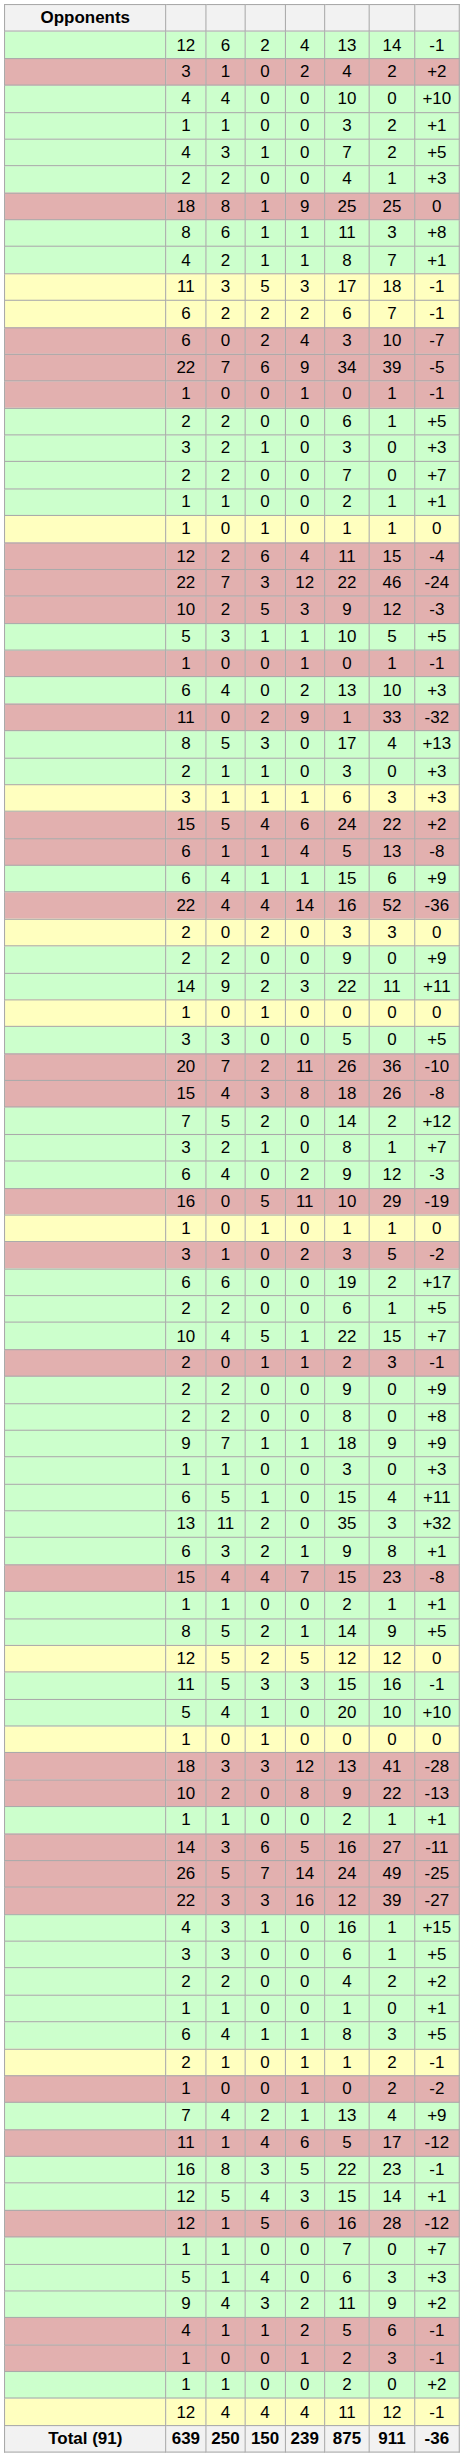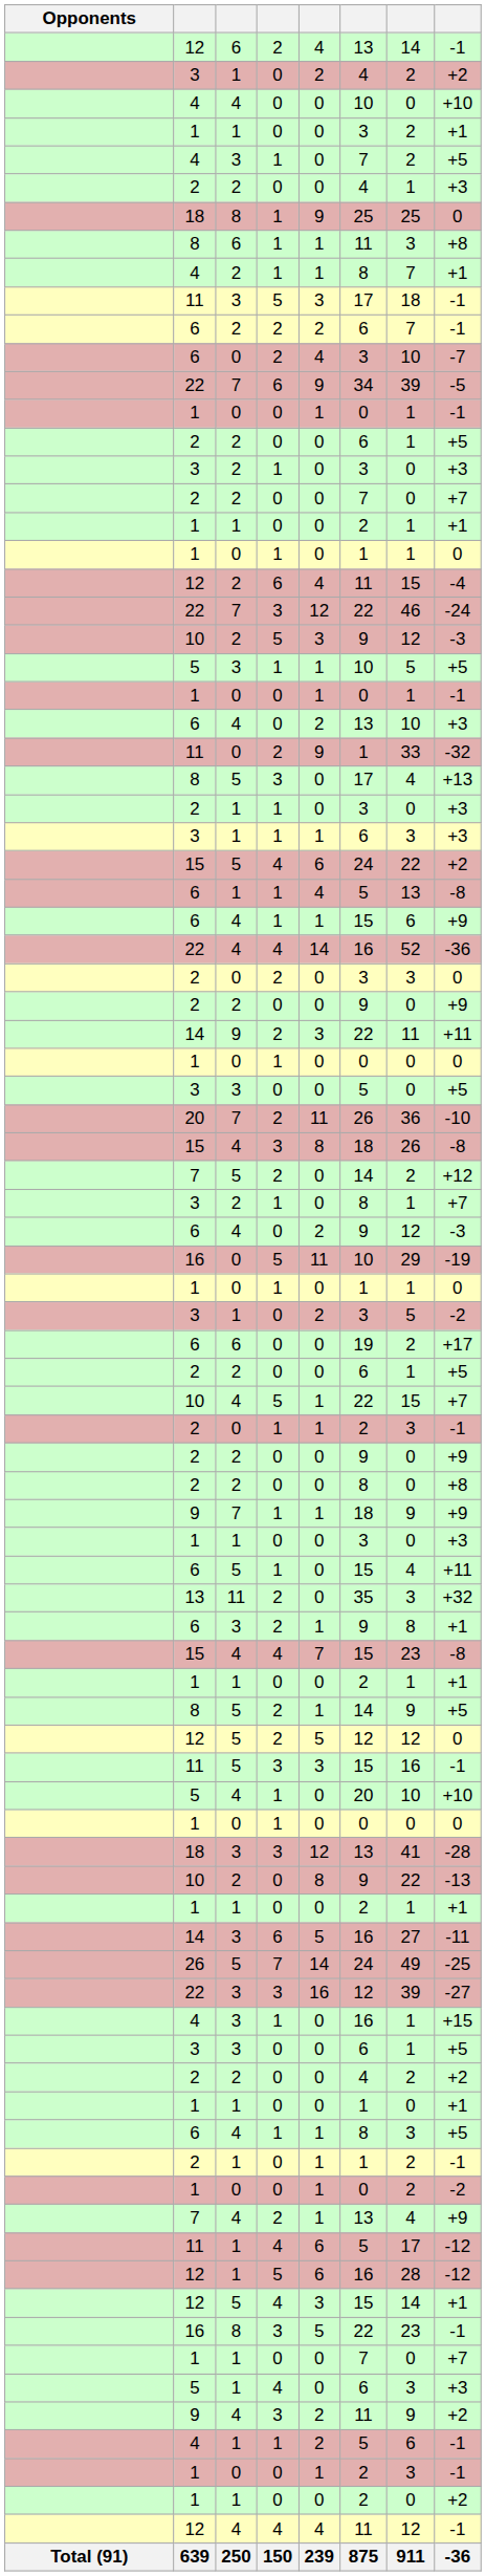 <table class="wikitable sortable" style="text-align:center">
 <tr style="color:black">
 <th style="width:145px">Opponents</th>
 <th width=30></th>
 <th width=30></th>
 <th width=30></th>
 <th width=30></th>
 <th width=35></th>
 <th width=35></th>
 <th width=35></th>
 </tr>
 <tr bgcolor="#CCFFCC">
 <td style="text-align:left"></td>
 <td>12</td>
 <td>6</td>
 <td>2</td>
 <td>4</td>
 <td>13</td>
 <td>14</td>
 <td>-1</td>
 </tr>
 <tr bgcolor="#e2b0af">
 <td style="text-align:left"></td>
 <td>3</td>
 <td>1</td>
 <td>0</td>
 <td>2</td>
 <td>4</td>
 <td>2</td>
 <td>+2</td>
 </tr>
 <tr bgcolor="#CCFFCC">
 <td style="text-align:left"></td>
 <td>4</td>
 <td>4</td>
 <td>0</td>
 <td>0</td>
 <td>10</td>
 <td>0</td>
 <td>+10</td>
 </tr>
 <tr bgcolor="#CCFFCC">
 <td style="text-align:left"></td>
 <td>1</td>
 <td>1</td>
 <td>0</td>
 <td>0</td>
 <td>3</td>
 <td>2</td>
 <td>+1</td>
 </tr>
 <tr bgcolor="#CCFFCC">
 <td style="text-align:left"></td>
 <td>4</td>
 <td>3</td>
 <td>1</td>
 <td>0</td>
 <td>7</td>
 <td>2</td>
 <td>+5</td>
 </tr>
 <tr bgcolor="#CCFFCC">
 <td style="text-align:left"></td>
 <td>2</td>
 <td>2</td>
 <td>0</td>
 <td>0</td>
 <td>4</td>
 <td>1</td>
 <td>+3</td>
 </tr>
 <tr bgcolor="#e2b0af">
 <td style="text-align:left"></td>
 <td>18</td>
 <td>8</td>
 <td>1</td>
 <td>9</td>
 <td>25</td>
 <td>25</td>
 <td>0</td>
 </tr>
 <tr bgcolor="#CCFFCC">
 <td style="text-align:left"></td>
 <td>8</td>
 <td>6</td>
 <td>1</td>
 <td>1</td>
 <td>11</td>
 <td>3</td>
 <td>+8</td>
 </tr>
 <tr bgcolor="#CCFFCC">
 <td style="text-align:left"></td>
 <td>4</td>
 <td>2</td>
 <td>1</td>
 <td>1</td>
 <td>8</td>
 <td>7</td>
 <td>+1</td>
 </tr>
 <tr bgcolor="#ffffbf">
 <td style="text-align:left"></td>
 <td>11</td>
 <td>3</td>
 <td>5</td>
 <td>3</td>
 <td>17</td>
 <td>18</td>
 <td>-1</td>
 </tr>
 <tr bgcolor="#ffffbf">
 <td style="text-align:left"></td>
 <td>6</td>
 <td>2</td>
 <td>2</td>
 <td>2</td>
 <td>6</td>
 <td>7</td>
 <td>-1</td>
 </tr>
 <tr bgcolor="#e2b0af">
 <td style="text-align:left"></td>
 <td>6</td>
 <td>0</td>
 <td>2</td>
 <td>4</td>
 <td>3</td>
 <td>10</td>
 <td>-7</td>
 </tr>
 <tr bgcolor="#e2b0af">
 <td style="text-align:left"></td>
 <td>22</td>
 <td>7</td>
 <td>6</td>
 <td>9</td>
 <td>34</td>
 <td>39</td>
 <td>-5</td>
 </tr>
 <tr bgcolor="#e2b0af">
 <td style="text-align:left"></td>
 <td>1</td>
 <td>0</td>
 <td>0</td>
 <td>1</td>
 <td>0</td>
 <td>1</td>
 <td>-1</td>
 </tr>
 <tr bgcolor="#CCFFCC">
 <td style="text-align:left"></td>
 <td>2</td>
 <td>2</td>
 <td>0</td>
 <td>0</td>
 <td>6</td>
 <td>1</td>
 <td>+5</td>
 </tr>
 <tr bgcolor="#CCFFCC">
 <td style="text-align:left"></td>
 <td>3</td>
 <td>2</td>
 <td>1</td>
 <td>0</td>
 <td>3</td>
 <td>0</td>
 <td>+3</td>
 </tr>
 <tr bgcolor="#CCFFCC">
 <td style="text-align:left"></td>
 <td>2</td>
 <td>2</td>
 <td>0</td>
 <td>0</td>
 <td>7</td>
 <td>0</td>
 <td>+7</td>
 </tr>
 <tr bgcolor="#CCFFCC">
 <td style="text-align:left"></td>
 <td>1</td>
 <td>1</td>
 <td>0</td>
 <td>0</td>
 <td>2</td>
 <td>1</td>
 <td>+1</td>
 </tr>
 <tr bgcolor="#ffffbf">
 <td style="text-align:left"></td>
 <td>1</td>
 <td>0</td>
 <td>1</td>
 <td>0</td>
 <td>1</td>
 <td>1</td>
 <td>0</td>
 </tr>
 <tr bgcolor="#e2b0af">
 <td style="text-align:left"></td>
 <td>12</td>
 <td>2</td>
 <td>6</td>
 <td>4</td>
 <td>11</td>
 <td>15</td>
 <td>-4</td>
 </tr>
 <tr bgcolor="#e2b0af">
 <td style="text-align:left"></td>
 <td>22</td>
 <td>7</td>
 <td>3</td>
 <td>12</td>
 <td>22</td>
 <td>46</td>
 <td>-24</td>
 </tr>
 <tr bgcolor="#e2b0af">
 <td style="text-align:left"></td>
 <td>10</td>
 <td>2</td>
 <td>5</td>
 <td>3</td>
 <td>9</td>
 <td>12</td>
 <td>-3</td>
 </tr>
 <tr bgcolor="#CCFFCC">
 <td style="text-align:left"></td>
 <td>5</td>
 <td>3</td>
 <td>1</td>
 <td>1</td>
 <td>10</td>
 <td>5</td>
 <td>+5</td>
 </tr>
 <tr bgcolor="#e2b0af">
 <td style="text-align:left"></td>
 <td>1</td>
 <td>0</td>
 <td>0</td>
 <td>1</td>
 <td>0</td>
 <td>1</td>
 <td>-1</td>
 </tr>
 <tr bgcolor="#CCFFCC">
 <td style="text-align:left"></td>
 <td>6</td>
 <td>4</td>
 <td>0</td>
 <td>2</td>
 <td>13</td>
 <td>10</td>
 <td>+3</td>
 </tr>
 <tr bgcolor="#e2b0af">
 <td style="text-align:left"></td>
 <td>11</td>
 <td>0</td>
 <td>2</td>
 <td>9</td>
 <td>1</td>
 <td>33</td>
 <td>-32</td>
 </tr>
 <tr bgcolor="#CCFFCC">
 <td style="text-align:left"></td>
 <td>8</td>
 <td>5</td>
 <td>3</td>
 <td>0</td>
 <td>17</td>
 <td>4</td>
 <td>+13</td>
 </tr>
 <tr bgcolor="#CCFFCC">
 <td style="text-align:left"></td>
 <td>2</td>
 <td>1</td>
 <td>1</td>
 <td>0</td>
 <td>3</td>
 <td>0</td>
 <td>+3</td>
 </tr>
 <tr bgcolor="#ffffbf">
 <td style="text-align:left"></td>
 <td>3</td>
 <td>1</td>
 <td>1</td>
 <td>1</td>
 <td>6</td>
 <td>3</td>
 <td>+3</td>
 </tr>
 <tr bgcolor="#e2b0af">
 <td style="text-align:left"></td>
 <td>15</td>
 <td>5</td>
 <td>4</td>
 <td>6</td>
 <td>24</td>
 <td>22</td>
 <td>+2</td>
 </tr>
 <tr bgcolor="#e2b0af">
 <td style="text-align:left"></td>
 <td>6</td>
 <td>1</td>
 <td>1</td>
 <td>4</td>
 <td>5</td>
 <td>13</td>
 <td>-8</td>
 </tr>
 <tr bgcolor="#CCFFCC">
 <td style="text-align:left"></td>
 <td>6</td>
 <td>4</td>
 <td>1</td>
 <td>1</td>
 <td>15</td>
 <td>6</td>
 <td>+9</td>
 </tr>
 <tr bgcolor="#e2b0af">
 <td style="text-align:left"></td>
 <td>22</td>
 <td>4</td>
 <td>4</td>
 <td>14</td>
 <td>16</td>
 <td>52</td>
 <td>-36</td>
 </tr>
 <tr bgcolor="#ffffbf">
 <td style="text-align:left"></td>
 <td>2</td>
 <td>0</td>
 <td>2</td>
 <td>0</td>
 <td>3</td>
 <td>3</td>
 <td>0</td>
 </tr>
 <tr bgcolor="#CCFFCC">
 <td style="text-align:left"></td>
 <td>2</td>
 <td>2</td>
 <td>0</td>
 <td>0</td>
 <td>9</td>
 <td>0</td>
 <td>+9</td>
 </tr>
 <tr bgcolor="#CCFFCC">
 <td style="text-align:left"></td>
 <td>14</td>
 <td>9</td>
 <td>2</td>
 <td>3</td>
 <td>22</td>
 <td>11</td>
 <td>+11</td>
 </tr>
 <tr bgcolor="#ffffbf">
 <td style="text-align:left"></td>
 <td>1</td>
 <td>0</td>
 <td>1</td>
 <td>0</td>
 <td>0</td>
 <td>0</td>
 <td>0</td>
 </tr>
 <tr bgcolor="#CCFFCC">
 <td style="text-align:left"></td>
 <td>3</td>
 <td>3</td>
 <td>0</td>
 <td>0</td>
 <td>5</td>
 <td>0</td>
 <td>+5</td>
 </tr>
 <tr bgcolor="#e2b0af">
 <td style="text-align:left"></td>
 <td>20</td>
 <td>7</td>
 <td>2</td>
 <td>11</td>
 <td>26</td>
 <td>36</td>
 <td>-10</td>
 </tr>
 <tr bgcolor="#e2b0af">
 <td style="text-align:left"></td>
 <td>15</td>
 <td>4</td>
 <td>3</td>
 <td>8</td>
 <td>18</td>
 <td>26</td>
 <td>-8</td>
 </tr>
 <tr bgcolor="#CCFFCC">
 <td style="text-align:left"></td>
 <td>7</td>
 <td>5</td>
 <td>2</td>
 <td>0</td>
 <td>14</td>
 <td>2</td>
 <td>+12</td>
 </tr>
 <tr bgcolor="#CCFFCC">
 <td style="text-align:left"></td>
 <td>3</td>
 <td>2</td>
 <td>1</td>
 <td>0</td>
 <td>8</td>
 <td>1</td>
 <td>+7</td>
 </tr>
 <tr bgcolor="#CCFFCC">
 <td style="text-align:left"></td>
 <td>6</td>
 <td>4</td>
 <td>0</td>
 <td>2</td>
 <td>9</td>
 <td>12</td>
 <td>-3</td>
 </tr>
 <tr bgcolor="#e2b0af">
 <td style="text-align:left"></td>
 <td>16</td>
 <td>0</td>
 <td>5</td>
 <td>11</td>
 <td>10</td>
 <td>29</td>
 <td>-19</td>
 </tr>
 <tr bgcolor="#ffffbf">
 <td style="text-align:left"></td>
 <td>1</td>
 <td>0</td>
 <td>1</td>
 <td>0</td>
 <td>1</td>
 <td>1</td>
 <td>0</td>
 </tr>
 <tr bgcolor="#e2b0af">
 <td style="text-align:left"></td>
 <td>3</td>
 <td>1</td>
 <td>0</td>
 <td>2</td>
 <td>3</td>
 <td>5</td>
 <td>-2</td>
 </tr>
 <tr bgcolor="#CCFFCC">
 <td style="text-align:left"></td>
 <td>6</td>
 <td>6</td>
 <td>0</td>
 <td>0</td>
 <td>19</td>
 <td>2</td>
 <td>+17</td>
 </tr>
 <tr bgcolor="#CCFFCC">
 <td style="text-align:left"></td>
 <td>2</td>
 <td>2</td>
 <td>0</td>
 <td>0</td>
 <td>6</td>
 <td>1</td>
 <td>+5</td>
 </tr>
 <tr bgcolor="#CCFFCC">
 <td style="text-align:left"></td>
 <td>10</td>
 <td>4</td>
 <td>5</td>
 <td>1</td>
 <td>22</td>
 <td>15</td>
 <td>+7</td>
 </tr>
 <tr bgcolor="#e2b0af">
 <td style="text-align:left"></td>
 <td>2</td>
 <td>0</td>
 <td>1</td>
 <td>1</td>
 <td>2</td>
 <td>3</td>
 <td>-1</td>
 </tr>
 <tr bgcolor="#CCFFCC">
 <td style="text-align:left"></td>
 <td>2</td>
 <td>2</td>
 <td>0</td>
 <td>0</td>
 <td>9</td>
 <td>0</td>
 <td>+9</td>
 </tr>
 <tr bgcolor="#CCFFCC">
 <td style="text-align:left"></td>
 <td>2</td>
 <td>2</td>
 <td>0</td>
 <td>0</td>
 <td>8</td>
 <td>0</td>
 <td>+8</td>
 </tr>
 <tr bgcolor="#CCFFCC">
 <td style="text-align:left"></td>
 <td>9</td>
 <td>7</td>
 <td>1</td>
 <td>1</td>
 <td>18</td>
 <td>9</td>
 <td>+9</td>
 </tr>
 <tr bgcolor="#CCFFCC">
 <td style="text-align:left"></td>
 <td>1</td>
 <td>1</td>
 <td>0</td>
 <td>0</td>
 <td>3</td>
 <td>0</td>
 <td>+3</td>
 </tr>
 <tr bgcolor="#CCFFCC">
 <td style="text-align:left"></td>
 <td>6</td>
 <td>5</td>
 <td>1</td>
 <td>0</td>
 <td>15</td>
 <td>4</td>
 <td>+11</td>
 </tr>
 <tr bgcolor="#CCFFCC">
 <td style="text-align:left"></td>
 <td>13</td>
 <td>11</td>
 <td>2</td>
 <td>0</td>
 <td>35</td>
 <td>3</td>
 <td>+32</td>
 </tr>
 <tr bgcolor="#CCFFCC">
 <td style="text-align:left"></td>
 <td>6</td>
 <td>3</td>
 <td>2</td>
 <td>1</td>
 <td>9</td>
 <td>8</td>
 <td>+1</td>
 </tr>
 <tr bgcolor="#e2b0af">
 <td style="text-align:left"></td>
 <td>15</td>
 <td>4</td>
 <td>4</td>
 <td>7</td>
 <td>15</td>
 <td>23</td>
 <td>-8</td>
 </tr>
 <tr bgcolor="#CCFFCC">
 <td style="text-align:left"></td>
 <td>1</td>
 <td>1</td>
 <td>0</td>
 <td>0</td>
 <td>2</td>
 <td>1</td>
 <td>+1</td>
 </tr>
 <tr bgcolor="#CCFFCC">
 <td style="text-align:left"></td>
 <td>8</td>
 <td>5</td>
 <td>2</td>
 <td>1</td>
 <td>14</td>
 <td>9</td>
 <td>+5</td>
 </tr>
 <tr bgcolor="#ffffbf">
 <td style="text-align:left"></td>
 <td>12</td>
 <td>5</td>
 <td>2</td>
 <td>5</td>
 <td>12</td>
 <td>12</td>
 <td>0</td>
 </tr>
 <tr bgcolor="#CCFFCC">
 <td style="text-align:left"></td>
 <td>11</td>
 <td>5</td>
 <td>3</td>
 <td>3</td>
 <td>15</td>
 <td>16</td>
 <td>-1</td>
 </tr>
 <tr bgcolor="#CCFFCC">
 <td style="text-align:left"></td>
 <td>5</td>
 <td>4</td>
 <td>1</td>
 <td>0</td>
 <td>20</td>
 <td>10</td>
 <td>+10</td>
 </tr>
 <tr bgcolor="#ffffbf">
 <td style="text-align:left"></td>
 <td>1</td>
 <td>0</td>
 <td>1</td>
 <td>0</td>
 <td>0</td>
 <td>0</td>
 <td>0</td>
 </tr>
 <tr bgcolor="#e2b0af">
 <td style="text-align:left"></td>
 <td>18</td>
 <td>3</td>
 <td>3</td>
 <td>12</td>
 <td>13</td>
 <td>41</td>
 <td>-28</td>
 </tr>
 <tr bgcolor="#e2b0af">
 <td style="text-align:left"></td>
 <td>10</td>
 <td>2</td>
 <td>0</td>
 <td>8</td>
 <td>9</td>
 <td>22</td>
 <td>-13</td>
 </tr>
 <tr bgcolor="#CCFFCC">
 <td style="text-align:left"></td>
 <td>1</td>
 <td>1</td>
 <td>0</td>
 <td>0</td>
 <td>2</td>
 <td>1</td>
 <td>+1</td>
 </tr>
 <tr bgcolor="#e2b0af">
 <td style="text-align:left"></td>
 <td>14</td>
 <td>3</td>
 <td>6</td>
 <td>5</td>
 <td>16</td>
 <td>27</td>
 <td>-11</td>
 </tr>
 <tr bgcolor="#e2b0af">
 <td style="text-align:left"></td>
 <td>26</td>
 <td>5</td>
 <td>7</td>
 <td>14</td>
 <td>24</td>
 <td>49</td>
 <td>-25</td>
 </tr>
 <tr bgcolor="#e2b0af">
 <td style="text-align:left"></td>
 <td>22</td>
 <td>3</td>
 <td>3</td>
 <td>16</td>
 <td>12</td>
 <td>39</td>
 <td>-27</td>
 </tr>
 <tr bgcolor="#CCFFCC">
 <td style="text-align:left"></td>
 <td>4</td>
 <td>3</td>
 <td>1</td>
 <td>0</td>
 <td>16</td>
 <td>1</td>
 <td>+15</td>
 </tr>
 <tr bgcolor="#CCFFCC">
 <td style="text-align:left"></td>
 <td>3</td>
 <td>3</td>
 <td>0</td>
 <td>0</td>
 <td>6</td>
 <td>1</td>
 <td>+5</td>
 </tr>
 <tr bgcolor="#CCFFCC">
 <td style="text-align:left"></td>
 <td>2</td>
 <td>2</td>
 <td>0</td>
 <td>0</td>
 <td>4</td>
 <td>2</td>
 <td>+2</td>
 </tr>
 <tr bgcolor="#CCFFCC">
 <td style="text-align:left"></td>
 <td>1</td>
 <td>1</td>
 <td>0</td>
 <td>0</td>
 <td>1</td>
 <td>0</td>
 <td>+1</td>
 </tr>
 <tr bgcolor="#CCFFCC">
 <td style="text-align:left"></td>
 <td>6</td>
 <td>4</td>
 <td>1</td>
 <td>1</td>
 <td>8</td>
 <td>3</td>
 <td>+5</td>
 </tr>
 <tr bgcolor="#ffffbf">
 <td style="text-align:left"></td>
 <td>2</td>
 <td>1</td>
 <td>0</td>
 <td>1</td>
 <td>1</td>
 <td>2</td>
 <td>-1</td>
 </tr>
 <tr bgcolor="#e2b0af">
 <td style="text-align:left"></td>
 <td>1</td>
 <td>0</td>
 <td>0</td>
 <td>1</td>
 <td>0</td>
 <td>2</td>
 <td>-2</td>
 </tr>
 <tr bgcolor="#CCFFCC">
 <td style="text-align:left"></td>
 <td>7</td>
 <td>4</td>
 <td>2</td>
 <td>1</td>
 <td>13</td>
 <td>4</td>
 <td>+9</td>
 </tr>
 <tr bgcolor="#e2b0af">
 <td style="text-align:left"></td>
 <td>11</td>
 <td>1</td>
 <td>4</td>
 <td>6</td>
 <td>5</td>
 <td>17</td>
 <td>-12</td>
 </tr>
-<tr bgcolor="#CCFFCC">
+<tr bgcolor="#e2b0af">
 <td style="text-align:left"></td>
+<td>12</td>
+<td>1</td>
+<td>5</td>
+<td>6</td>
 <td>16</td>
-<td>8</td>
-<td>3</td>
-<td>5</td>
-<td>22</td>
-<td>23</td>
-<td>-1</td>
+<td>28</td>
+<td>-12</td>
 </tr>
 <tr bgcolor="#CCFFCC">
 <td style="text-align:left"></td>
 <td>12</td>
 <td>5</td>
 <td>4</td>
 <td>3</td>
 <td>15</td>
 <td>14</td>
 <td>+1</td>
 </tr>
-<tr bgcolor="#e2b0af">
+<tr bgcolor="#CCFFCC">
 <td style="text-align:left"></td>
-<td>12</td>
-<td>1</td>
+<td>16</td>
+<td>8</td>
+<td>3</td>
 <td>5</td>
-<td>6</td>
-<td>16</td>
-<td>28</td>
-<td>-12</td>
+<td>22</td>
+<td>23</td>
+<td>-1</td>
 </tr>
 <tr bgcolor="#CCFFCC">
 <td style="text-align:left"></td>
 <td>1</td>
 <td>1</td>
 <td>0</td>
 <td>0</td>
 <td>7</td>
 <td>0</td>
 <td>+7</td>
 </tr>
 <tr bgcolor="#CCFFCC">
 <td style="text-align:left"></td>
 <td>5</td>
 <td>1</td>
 <td>4</td>
 <td>0</td>
 <td>6</td>
 <td>3</td>
 <td>+3</td>
 </tr>
 <tr bgcolor="#CCFFCC">
 <td style="text-align:left"></td>
 <td>9</td>
 <td>4</td>
 <td>3</td>
 <td>2</td>
 <td>11</td>
 <td>9</td>
 <td>+2</td>
 </tr>
 <tr bgcolor="#e2b0af">
 <td style="text-align:left"></td>
 <td>4</td>
 <td>1</td>
 <td>1</td>
 <td>2</td>
 <td>5</td>
 <td>6</td>
 <td>-1</td>
 </tr>
 <tr bgcolor="#e2b0af">
 <td style="text-align:left"></td>
 <td>1</td>
 <td>0</td>
 <td>0</td>
 <td>1</td>
 <td>2</td>
 <td>3</td>
 <td>-1</td>
 </tr>
 <tr bgcolor="#CCFFCC">
 <td style="text-align:left"></td>
 <td>1</td>
 <td>1</td>
 <td>0</td>
 <td>0</td>
 <td>2</td>
 <td>0</td>
 <td>+2</td>
 </tr>
 <tr bgcolor="#ffffbf">
 <td style="text-align:left"></td>
 <td>12</td>
 <td>4</td>
 <td>4</td>
 <td>4</td>
 <td>11</td>
 <td>12</td>
 <td>-1</td>
 </tr>
 <tr>
 <th>Total (91)</th>
 <th>639</th>
 <th>250</th>
 <th>150</th>
 <th>239</th>
 <th>875</th>
 <th>911</th>
 <th>-36</th>
 </tr>
 </table>
